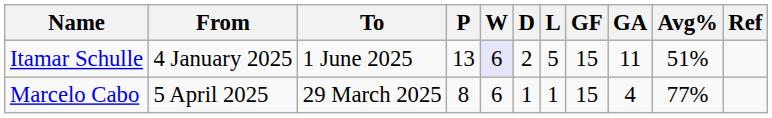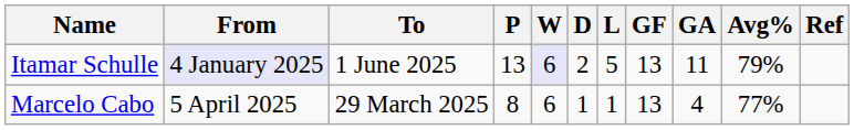 <table class="wikitable sortable">
 <tr>
 <th>Name</th>
 <th>From</th>
 <th class="unsortable">To</th>
 <th>P</th>
 <th>W</th>
 <th>D</th>
 <th>L</th>
 <th>GF</th>
 <th>GA</th>
 <th>Avg%</th>
 <th>Ref</th>
 </tr>
 <tr>
 <td align=left> <a href='#'>Itamar Schulle</a></td>
-<td align=left>4 January 2025</td>
+<td align=left style="background: lavender;">4 January 2025</td>
 <td align=left>1 June 2025</td>
 <td align=center>13</td>
 <td align=center style="background: lavender;">6</td>
 <td align=center>2</td>
 <td align=center>5</td>
-<td align=center>15</td>
+<td align=center>13</td>
 <td align=center>11</td>
-<td align=center>51%</td>
+<td align=center>79%</td>
 <td align=center></td>
 </tr>
 <tr>
 <td align=left> <a href='#'>Marcelo Cabo</a></td>
 <td align=left>5 April 2025</td>
 <td align=left>29 March 2025</td>
 <td align=center>8</td>
 <td align=center>6</td>
 <td align=center>1</td>
 <td align=center>1</td>
-<td align=center>15</td>
+<td align=center>13</td>
 <td align=center>4</td>
 <td align=center>77%</td>
 <td align=center></td>
 </tr>
 </table>
